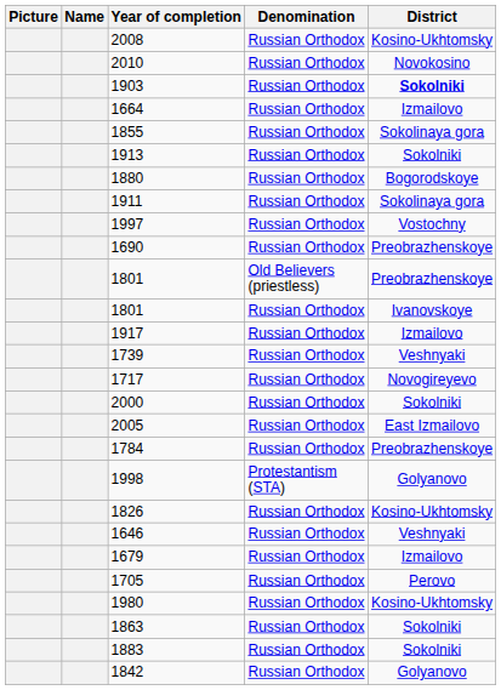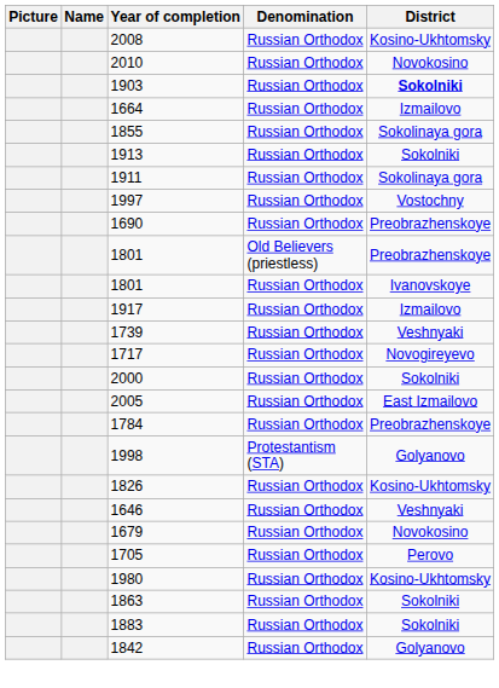 <table class="wikitable sortable plainrowheaders">
 <tr>
 <th scope="col" class="unsortable">Picture</th>
 <th scope="col">Name</th>
 <th scope="col">Year of completion</th>
 <th scope="col">Denomination</th>
 <th scope="col">District</th>
 </tr>
 <tr>
 <th scope=col></th>
 <th scope="row"><br><small></small></th>
 <td>2008</td>
 <td><a href='#'>Russian Orthodox</a></td>
 <td style="text-align:center;"><a href='#'>Kosino-Ukhtomsky</a><br></td>
 </tr>
 <tr>
 <th scope=col></th>
 <th scope="row"><br><small></small></th>
 <td>2010</td>
 <td><a href='#'>Russian Orthodox</a></td>
 <td style="text-align:center;"><a href='#'>Novokosino</a><br></td>
 </tr>
 <tr>
 <th scope=col></th>
 <th scope="row"><br><small></small></th>
 <td>1903</td>
 <td><a href='#'>Russian Orthodox</a></td>
 <td style="text-align:center;"><strong><a href='#'>Sokolniki</a><br></strong></td>
 </tr>
 <tr>
 <th scope=col></th>
 <th scope="row"><br><small></small></th>
 <td>1664</td>
 <td><a href='#'>Russian Orthodox</a></td>
 <td style="text-align:center;"><a href='#'>Izmailovo</a><br></td>
 </tr>
 <tr>
 <th scope=col></th>
 <th scope="row"><br><small></small></th>
 <td>1855</td>
 <td><a href='#'>Russian Orthodox</a></td>
 <td style="text-align:center;"><a href='#'>Sokolinaya gora</a><br></td>
 </tr>
 <tr>
 <th scope=col></th>
 <th scope="row"><br><small></small></th>
 <td>1913</td>
 <td><a href='#'>Russian Orthodox</a></td>
 <td style="text-align:center;"><a href='#'>Sokolniki</a><br></td>
-</tr>
-<tr>
-<th scope=col></th>
-<th scope="row"><br><small></small></th>
-<td>1880</td>
-<td><a href='#'>Russian Orthodox</a></td>
-<td style="text-align:center;"><a href='#'>Bogorodskoye</a><br></td>
 </tr>
 <tr>
 <th scope=col></th>
 <th scope="row"><br><small></small></th>
 <td>1911</td>
 <td><a href='#'>Russian Orthodox</a></td>
 <td style="text-align:center;"><a href='#'>Sokolinaya gora</a><br></td>
 </tr>
 <tr>
 <th scope=col></th>
 <th scope="row"><br><small></small></th>
 <td>1997</td>
 <td><a href='#'>Russian Orthodox</a></td>
 <td style="text-align:center;"><a href='#'>Vostochny</a><br></td>
 </tr>
 <tr>
 <th scope=col></th>
 <th scope="row"><br><small></small></th>
 <td>1690</td>
 <td><a href='#'>Russian Orthodox</a></td>
 <td style="text-align:center;"><a href='#'>Preobrazhenskoye</a><br></td>
 </tr>
 <tr>
 <th scope=col></th>
 <th scope="row"><br><small></small></th>
 <td>1801</td>
 <td><a href='#'>Old Believers</a><br>(priestless)</td>
 <td style="text-align:center;"><a href='#'>Preobrazhenskoye</a><br></td>
 </tr>
 <tr>
 <th scope=col></th>
 <th scope="row"><br><small></small></th>
 <td>1801</td>
 <td><a href='#'>Russian Orthodox</a></td>
 <td style="text-align:center;"><a href='#'>Ivanovskoye</a><br></td>
 </tr>
 <tr>
 <th scope=col></th>
 <th scope="row"><br><small></small></th>
 <td>1917</td>
 <td><a href='#'>Russian Orthodox</a></td>
 <td style="text-align:center;"><a href='#'>Izmailovo</a><br></td>
 </tr>
 <tr>
 <th scope=col></th>
 <th scope="row"><br><small></small></th>
 <td>1739</td>
 <td><a href='#'>Russian Orthodox</a></td>
 <td style="text-align:center;"><a href='#'>Veshnyaki</a><br></td>
 </tr>
 <tr>
 <th scope=col></th>
 <th scope="row"><br><small></small></th>
 <td>1717</td>
 <td><a href='#'>Russian Orthodox</a></td>
 <td style="text-align:center;"><a href='#'>Novogireyevo</a><br></td>
 </tr>
 <tr>
 <th scope=col></th>
 <th scope="row"><br><small></small></th>
 <td>2000</td>
 <td><a href='#'>Russian Orthodox</a></td>
 <td style="text-align:center;"><a href='#'>Sokolniki</a><br></td>
 </tr>
 <tr>
 <th scope=col></th>
 <th scope="row"><br><small></small></th>
 <td>2005</td>
 <td><a href='#'>Russian Orthodox</a></td>
 <td style="text-align:center;"><a href='#'>East Izmailovo</a><br></td>
 </tr>
 <tr>
 <th scope=col></th>
 <th scope="row"><br><small></small></th>
 <td>1784</td>
 <td><a href='#'>Russian Orthodox</a></td>
 <td style="text-align:center;"><a href='#'>Preobrazhenskoye</a><br></td>
 </tr>
 <tr>
 <th scope=col></th>
 <th scope="row"><br><small></small></th>
 <td>1998</td>
 <td><a href='#'>Protestantism</a><br>(<a href='#'>STA</a>)</td>
 <td style="text-align:center;"><a href='#'>Golyanovo</a><br></td>
 </tr>
 <tr>
 <th scope=col></th>
 <th scope="row"><br><small></small></th>
 <td>1826</td>
 <td><a href='#'>Russian Orthodox</a></td>
 <td style="text-align:center;"><a href='#'>Kosino-Ukhtomsky</a><br></td>
 </tr>
 <tr>
 <th scope=col></th>
 <th scope="row"><br><small></small></th>
 <td>1646</td>
 <td><a href='#'>Russian Orthodox</a></td>
 <td style="text-align:center;"><a href='#'>Veshnyaki</a><br></td>
 </tr>
 <tr>
 <th scope=col></th>
 <th scope="row"><br><small></small></th>
 <td>1679</td>
 <td><a href='#'>Russian Orthodox</a></td>
-<td style="text-align:center;"><a href='#'>Izmailovo</a><br></td>
+<td style="text-align:center;"><a href='#'>Novokosino</a><br></td>
 </tr>
 <tr>
 <th scope=col></th>
 <th scope="row"><br><small></small></th>
 <td>1705</td>
 <td><a href='#'>Russian Orthodox</a></td>
 <td style="text-align:center;"><a href='#'>Perovo</a><br></td>
 </tr>
 <tr>
 <th scope=col></th>
 <th scope="row"><br><small></small></th>
 <td>1980</td>
 <td><a href='#'>Russian Orthodox</a></td>
 <td style="text-align:center;"><a href='#'>Kosino-Ukhtomsky</a><br></td>
 </tr>
 <tr>
 <th scope=col></th>
 <th scope="row"><br><small></small></th>
 <td>1863</td>
 <td><a href='#'>Russian Orthodox</a></td>
 <td style="text-align:center;"><a href='#'>Sokolniki</a><br></td>
 </tr>
 <tr>
 <th scope=col></th>
 <th scope="row"><br><small></small></th>
 <td>1883</td>
 <td><a href='#'>Russian Orthodox</a></td>
 <td style="text-align:center;"><a href='#'>Sokolniki</a><br></td>
 </tr>
 <tr>
 <th scope=col></th>
 <th scope="row"><br><small></small></th>
 <td>1842</td>
 <td><a href='#'>Russian Orthodox</a></td>
 <td style="text-align:center;"><a href='#'>Golyanovo</a><br></td>
 </tr>
 </table>
